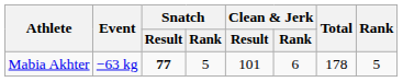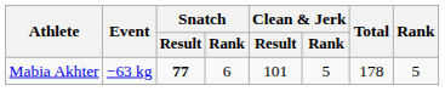 <table class=wikitable style=font-size:90%;text-align:center>
 <tr>
 <th rowspan="2">Athlete</th>
 <th rowspan="2">Event</th>
 <th colspan="2">Snatch</th>
 <th colspan="2">Clean & Jerk</th>
 <th rowspan="2">Total</th>
 <th rowspan="2">Rank</th>
 </tr>
 <tr style="font-size:95%">
 <th>Result</th>
 <th>Rank</th>
 <th>Result</th>
 <th>Rank</th>
 </tr>
 <tr>
 <td align=left><a href='#'>Mabia Akhter</a></td>
 <td align=left><a href='#'>−63 kg</a></td>
 <td><strong>77</strong></td>
+<td>6</td>
+<td>101</td>
 <td>5</td>
-<td>101</td>
-<td>6</td>
 <td>178</td>
 <td>5</td>
 </tr>
 </table>
